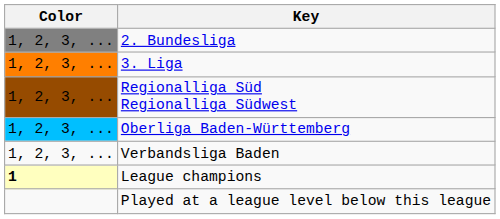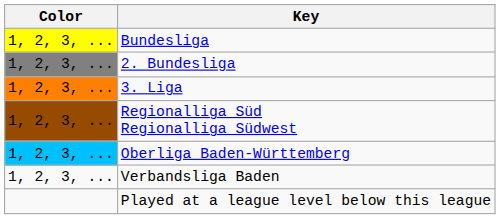 <table class="wikitable" align="center">
 <tr>
 <th>Color</th>
 <th>Key</th>
+</tr>
+<tr>
+<td style="background:#FFFF00">1, 2, 3, ...</td>
+<td><a href='#'>Bundesliga</a></td>
 </tr>
 <tr>
 <td style="background:#808080">1, 2, 3, ...</td>
 <td><a href='#'>2. Bundesliga</a></td>
 </tr>
 <tr>
 <td style="background:#FF7F00">1, 2, 3, ...</td>
 <td><a href='#'>3. Liga</a></td>
 </tr>
 <tr>
 <td style="background:#964B00">1, 2, 3, ...</td>
 <td><a href='#'>Regionalliga Süd</a>  <br><a href='#'>Regionalliga Südwest</a> </td>
 </tr>
 <tr>
 <td style="background:#00BFFF">1, 2, 3, ...</td>
 <td><a href='#'>Oberliga Baden-Württemberg</a></td>
 </tr>
 <tr>
 <td>1, 2, 3, ...</td>
 <td>Verbandsliga Baden</td>
 </tr>
 <tr>
-<td style="background:#ffffbf"><strong>1</strong></td>
-<td>League champions</td>
-</tr>
-<tr>
 <td></td>
 <td>Played at a league level below this league</td>
 </tr>
 </table>
